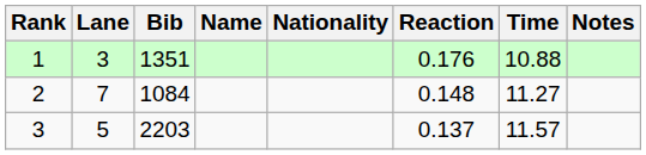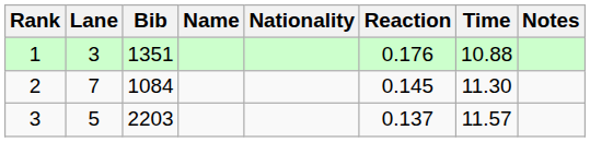 <table class="wikitable sortable" style="text-align:center">
 <tr>
 <th>Rank</th>
 <th>Lane</th>
 <th>Bib</th>
 <th>Name</th>
 <th>Nationality</th>
 <th>Reaction</th>
 <th>Time</th>
 <th>Notes</th>
 </tr>
 <tr bgcolor=ccffcc>
 <td>1</td>
 <td>3</td>
 <td>1351</td>
 <td align=left></td>
 <td align=left></td>
 <td>0.176</td>
 <td>10.88</td>
 <td><strong></strong></td>
 </tr>
 <tr -bgcolor=ccffcc>
 <td>2</td>
 <td>7</td>
 <td>1084</td>
 <td align=left></td>
 <td align=left></td>
-<td>0.148</td>
-<td>11.27</td>
+<td>0.145</td>
+<td>11.30</td>
 <td><strong></strong></td>
 </tr>
 <tr>
 <td>3</td>
 <td>5</td>
 <td>2203</td>
 <td align=left></td>
 <td align=left></td>
 <td>0.137</td>
 <td>11.57</td>
 <td></td>
 </tr>
 </table>
